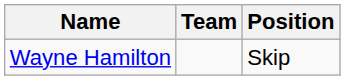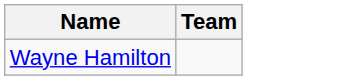 <table class="wikitable">
 <tr>
 <th><strong>Name</strong></th>
 <th><strong>Team</strong></th>
-<th><strong>Position</strong></th>
 </tr>
 <tr>
 <td><a href='#'>Wayne Hamilton</a></td>
 <td></td>
-<td>Skip</td>
 </tr>
 </table>
